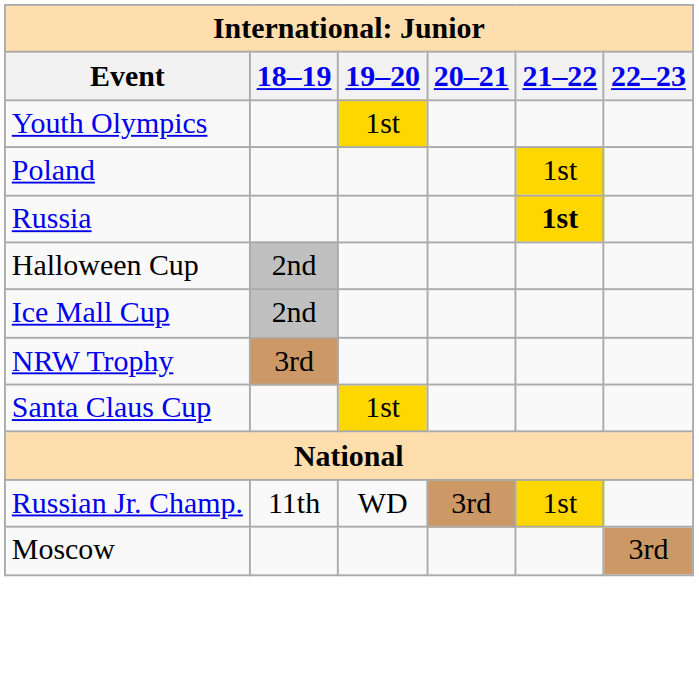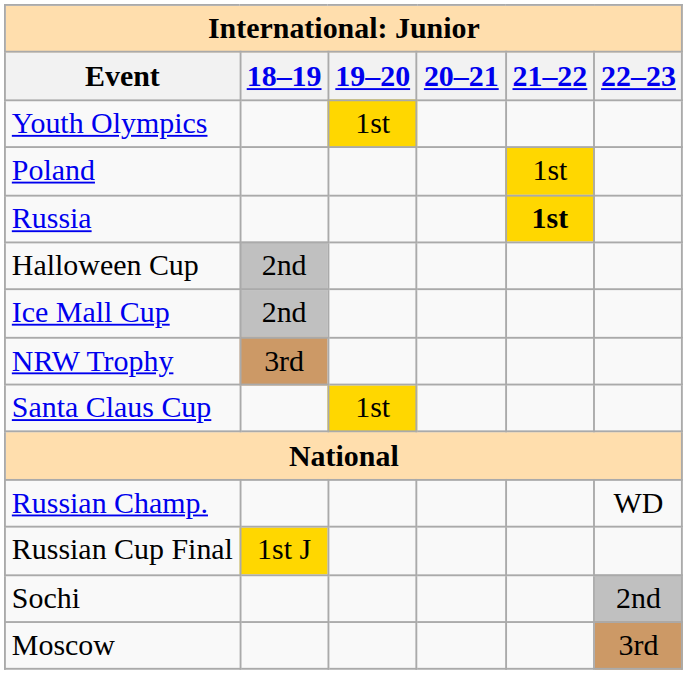 <table class="wikitable" style="text-align:center">
 <tr>
 <th colspan="6" style="background-color: #ffdead; " align="center">International: Junior</th>
 </tr>
 <tr>
 <th>Event</th>
 <th><a href='#'>18–19</a></th>
 <th><a href='#'>19–20</a></th>
 <th><a href='#'>20–21</a></th>
 <th><a href='#'>21–22</a></th>
 <th><a href='#'>22–23</a></th>
 </tr>
 <tr>
 <td align=left><a href='#'>Youth Olympics</a></td>
 <td></td>
 <td bgcolor=gold>1st</td>
 <td></td>
 <td></td>
 <td></td>
 </tr>
 <tr>
 <td align=left> <a href='#'>Poland</a></td>
 <td></td>
 <td></td>
 <td></td>
 <td bgcolor=gold>1st</td>
 <td></td>
 </tr>
 <tr>
 <td align=left> <a href='#'>Russia</a></td>
 <td></td>
 <td></td>
 <td></td>
 <td bgcolor=gold><strong>1st</strong></td>
 <td></td>
 </tr>
 <tr>
 <td align=left>Halloween Cup</td>
 <td bgcolor=silver>2nd</td>
 <td></td>
 <td></td>
 <td></td>
 <td></td>
 </tr>
 <tr>
 <td align=left><a href='#'>Ice Mall Cup</a></td>
 <td bgcolor=silver>2nd</td>
 <td></td>
 <td></td>
 <td></td>
 <td></td>
 </tr>
 <tr>
 <td align=left><a href='#'>NRW Trophy</a></td>
 <td bgcolor=cc9966>3rd</td>
 <td></td>
 <td></td>
 <td></td>
 <td></td>
 </tr>
 <tr>
 <td align=left><a href='#'>Santa Claus Cup</a></td>
 <td></td>
 <td bgcolor=gold>1st</td>
 <td></td>
 <td></td>
 <td></td>
 </tr>
 <tr>
 <th colspan="6" style="background-color: #ffdead; " align="center">National</th>
 </tr>
 <tr>
-<td align=left><a href='#'>Russian Jr. Champ.</a></td>
-<td>11th</td>
+<td align=left><a href='#'>Russian Champ.</a></td>
+<td></td>
+<td></td>
+<td></td>
+<td></td>
 <td>WD</td>
-<td bgcolor=cc9966>3rd</td>
-<td bgcolor=gold>1st</td>
+</tr>
+<tr>
+<td align=left>Russian Cup Final</td>
+<td bgcolor=gold>1st J</td>
 <td></td>
+<td></td>
+<td></td>
+<td></td>
+</tr>
+<tr>
+<td align=left> Sochi</td>
+<td></td>
+<td></td>
+<td></td>
+<td></td>
+<td bgcolor=silver>2nd</td>
 </tr>
 <tr>
 <td align=left> Moscow</td>
 <td></td>
 <td></td>
 <td></td>
 <td></td>
 <td bgcolor=cc9966>3rd</td>
 </tr>
 </table>
